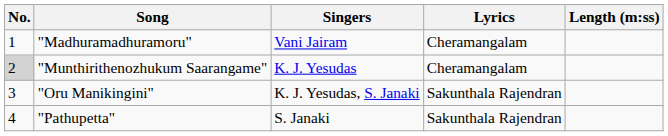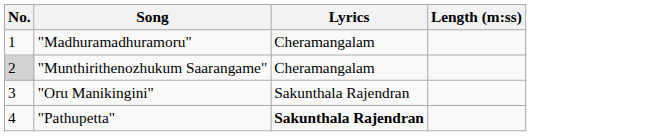 <table class="wikitable" style="font-size:95%;">
 <tr>
 <th>No.</th>
 <th>Song</th>
-<th>Singers</th>
 <th>Lyrics</th>
 <th>Length (m:ss)</th>
 </tr>
 <tr>
 <td>1</td>
 <td>"Madhuramadhuramoru"</td>
-<td><a href='#'>Vani Jairam</a></td>
 <td>Cheramangalam</td>
 <td></td>
 </tr>
 <tr>
 <td style="background: lightgrey;">2</td>
 <td>"Munthirithenozhukum Saarangame"</td>
-<td><a href='#'>K. J. Yesudas</a></td>
 <td>Cheramangalam</td>
 <td></td>
 </tr>
 <tr>
 <td>3</td>
 <td>"Oru Manikingini"</td>
-<td>K. J. Yesudas, <a href='#'>S. Janaki</a></td>
 <td>Sakunthala Rajendran</td>
 <td></td>
 </tr>
 <tr>
 <td>4</td>
 <td>"Pathupetta"</td>
-<td>S. Janaki</td>
-<td>Sakunthala Rajendran</td>
+<td><strong>Sakunthala Rajendran</strong></td>
 <td></td>
 </tr>
 </table>
